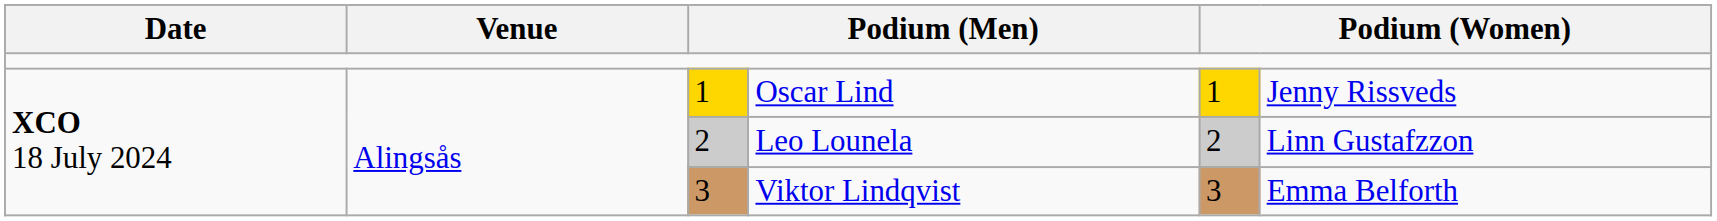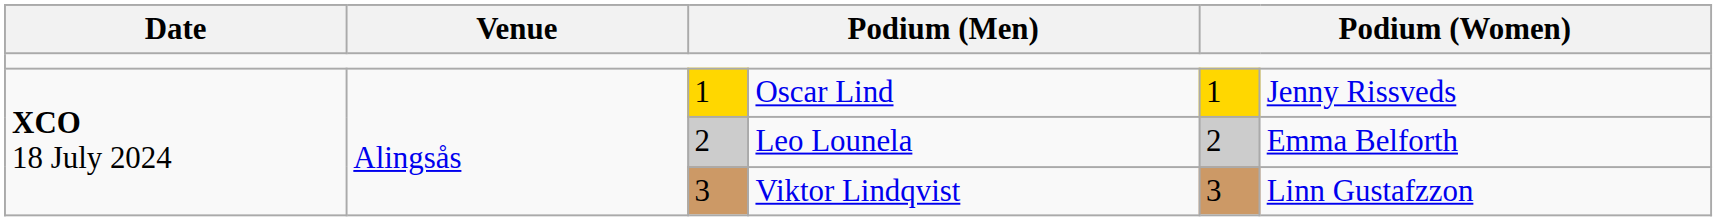 <table class="wikitable" width=70%>
 <tr>
 <th>Date</th>
 <th width=20%>Venue</th>
 <th colspan=2 width=30%>Podium (Men)</th>
 <th colspan=2 width=30%>Podium (Women)</th>
 </tr>
 <tr>
 <td colspan=6></td>
 </tr>
 <tr>
 <td rowspan=3><strong>XCO</strong> <br> 18 July 2024</td>
 <td rowspan=3><br><a href='#'>Alingsås</a></td>
 <td bgcolor=FFD700>1</td>
 <td><a href='#'>Oscar Lind</a></td>
 <td bgcolor=FFD700>1</td>
 <td><a href='#'>Jenny Rissveds</a></td>
 </tr>
 <tr>
 <td bgcolor=CCCCCC>2</td>
 <td><a href='#'>Leo Lounela</a></td>
 <td bgcolor=CCCCCC>2</td>
-<td><a href='#'>Linn Gustafzzon</a></td>
+<td><a href='#'>Emma Belforth</a></td>
 </tr>
 <tr>
 <td bgcolor=CC9966>3</td>
 <td><a href='#'>Viktor Lindqvist</a></td>
 <td bgcolor=CC9966>3</td>
-<td><a href='#'>Emma Belforth</a></td>
+<td><a href='#'>Linn Gustafzzon</a></td>
 </tr>
 </table>
